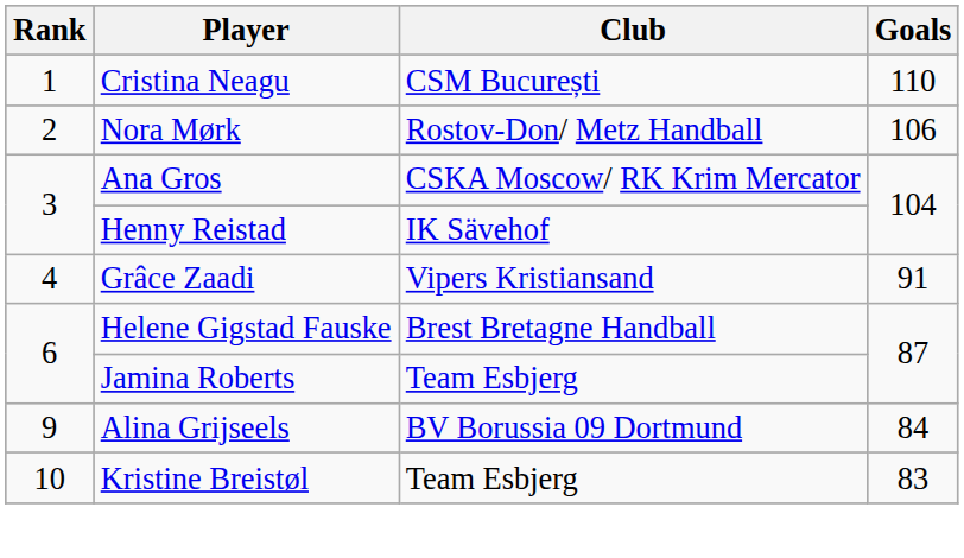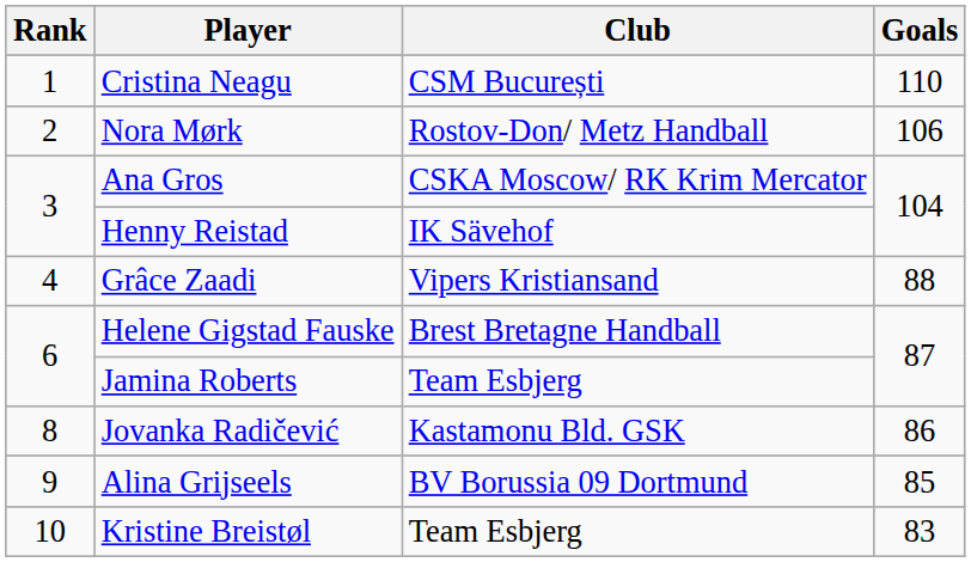 <table class="wikitable sortable" style="text-align:center">
 <tr>
 <th>Rank</th>
 <th>Player</th>
 <th>Club</th>
 <th>Goals</th>
 </tr>
 <tr>
 <td>1</td>
 <td align="left"> <a href='#'>Cristina Neagu</a></td>
 <td align="left"> <a href='#'>CSM București</a></td>
 <td>110</td>
 </tr>
 <tr>
 <td>2</td>
 <td align="left"> <a href='#'>Nora Mørk</a></td>
 <td align="left"> <a href='#'>Rostov-Don</a>/ <a href='#'>Metz Handball</a></td>
 <td>106</td>
 </tr>
 <tr>
 <td rowspan=2>3</td>
 <td align="left"> <a href='#'>Ana Gros</a></td>
 <td align="left"> <a href='#'>CSKA Moscow</a>/ <a href='#'>RK Krim Mercator</a></td>
 <td rowspan=2>104</td>
 </tr>
 <tr>
 <td align="left"> <a href='#'>Henny Reistad</a></td>
 <td align="left"> <a href='#'>IK Sävehof</a></td>
 </tr>
 <tr>
 <td>4</td>
 <td align="left"> <a href='#'>Grâce Zaadi</a></td>
 <td align="left"> <a href='#'>Vipers Kristiansand</a></td>
-<td>91</td>
+<td>88</td>
 </tr>
 <tr>
 <td rowspan=2>6</td>
 <td align="left"> <a href='#'>Helene Gigstad Fauske</a></td>
 <td align="left"> <a href='#'>Brest Bretagne Handball</a></td>
 <td rowspan=2>87</td>
 </tr>
 <tr>
 <td align="left"> <a href='#'>Jamina Roberts</a></td>
 <td align="left"> <a href='#'>Team Esbjerg</a></td>
 </tr>
 <tr>
+<td>8</td>
+<td align="left"> <a href='#'>Jovanka Radičević</a></td>
+<td align="left"> <a href='#'>Kastamonu Bld. GSK</a></td>
+<td>86</td>
+</tr>
+<tr>
 <td>9</td>
 <td align="left"> <a href='#'>Alina Grijseels</a></td>
 <td align="left"> <a href='#'>BV Borussia 09 Dortmund</a></td>
-<td>84</td>
+<td>85</td>
 </tr>
 <tr>
 <td>10</td>
 <td align="left"> <a href='#'>Kristine Breistøl</a></td>
 <td align="left"> Team Esbjerg</td>
 <td>83</td>
 </tr>
 </table>
